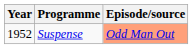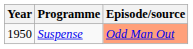 <table class="wikitable">
 <tr>
 <th>Year</th>
 <th>Programme</th>
 <th>Episode/source</th>
 </tr>
 <tr>
-<td>1952</td>
+<td>1950</td>
 <td><em><a href='#'>Suspense</a></em></td>
 <td style="background: lightsalmon;"><em><a href='#'>Odd Man Out</a></em></td>
 </tr>
 </table>
